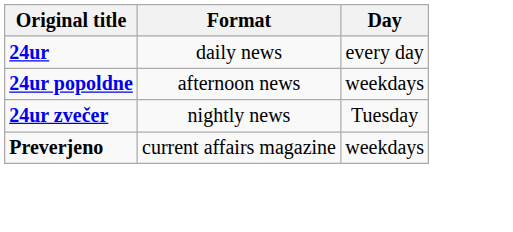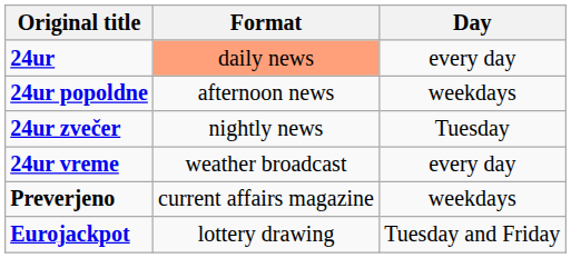 <table class="wikitable">
 <tr>
 <th>Original title</th>
 <th>Format</th>
 <th>Day</th>
 </tr>
 <tr>
 <td><strong><a href='#'>24ur</a></strong></td>
-<td align=center>daily news</td>
+<td align=center style="background: lightsalmon;">daily news</td>
 <td align=center>every day</td>
 </tr>
 <tr>
 <td><strong><a href='#'>24ur popoldne</a></strong></td>
 <td align=center>afternoon news</td>
 <td align=center>weekdays</td>
 </tr>
 <tr>
 <td><strong><a href='#'>24ur zvečer</a></strong></td>
 <td align=center>nightly news</td>
 <td align=center>Tuesday</td>
 </tr>
 <tr>
+<td><strong><a href='#'>24ur vreme</a></strong></td>
+<td align=center>weather broadcast</td>
+<td align=center>every day</td>
+</tr>
+<tr>
 <td><strong>Preverjeno</strong></td>
 <td align=center>current affairs magazine</td>
 <td align=center>weekdays</td>
 </tr>
+<tr>
+<td><strong><a href='#'>Eurojackpot</a></strong></td>
+<td align=center>lottery drawing</td>
+<td align=center>Tuesday and Friday</td>
+</tr>
 </table>
